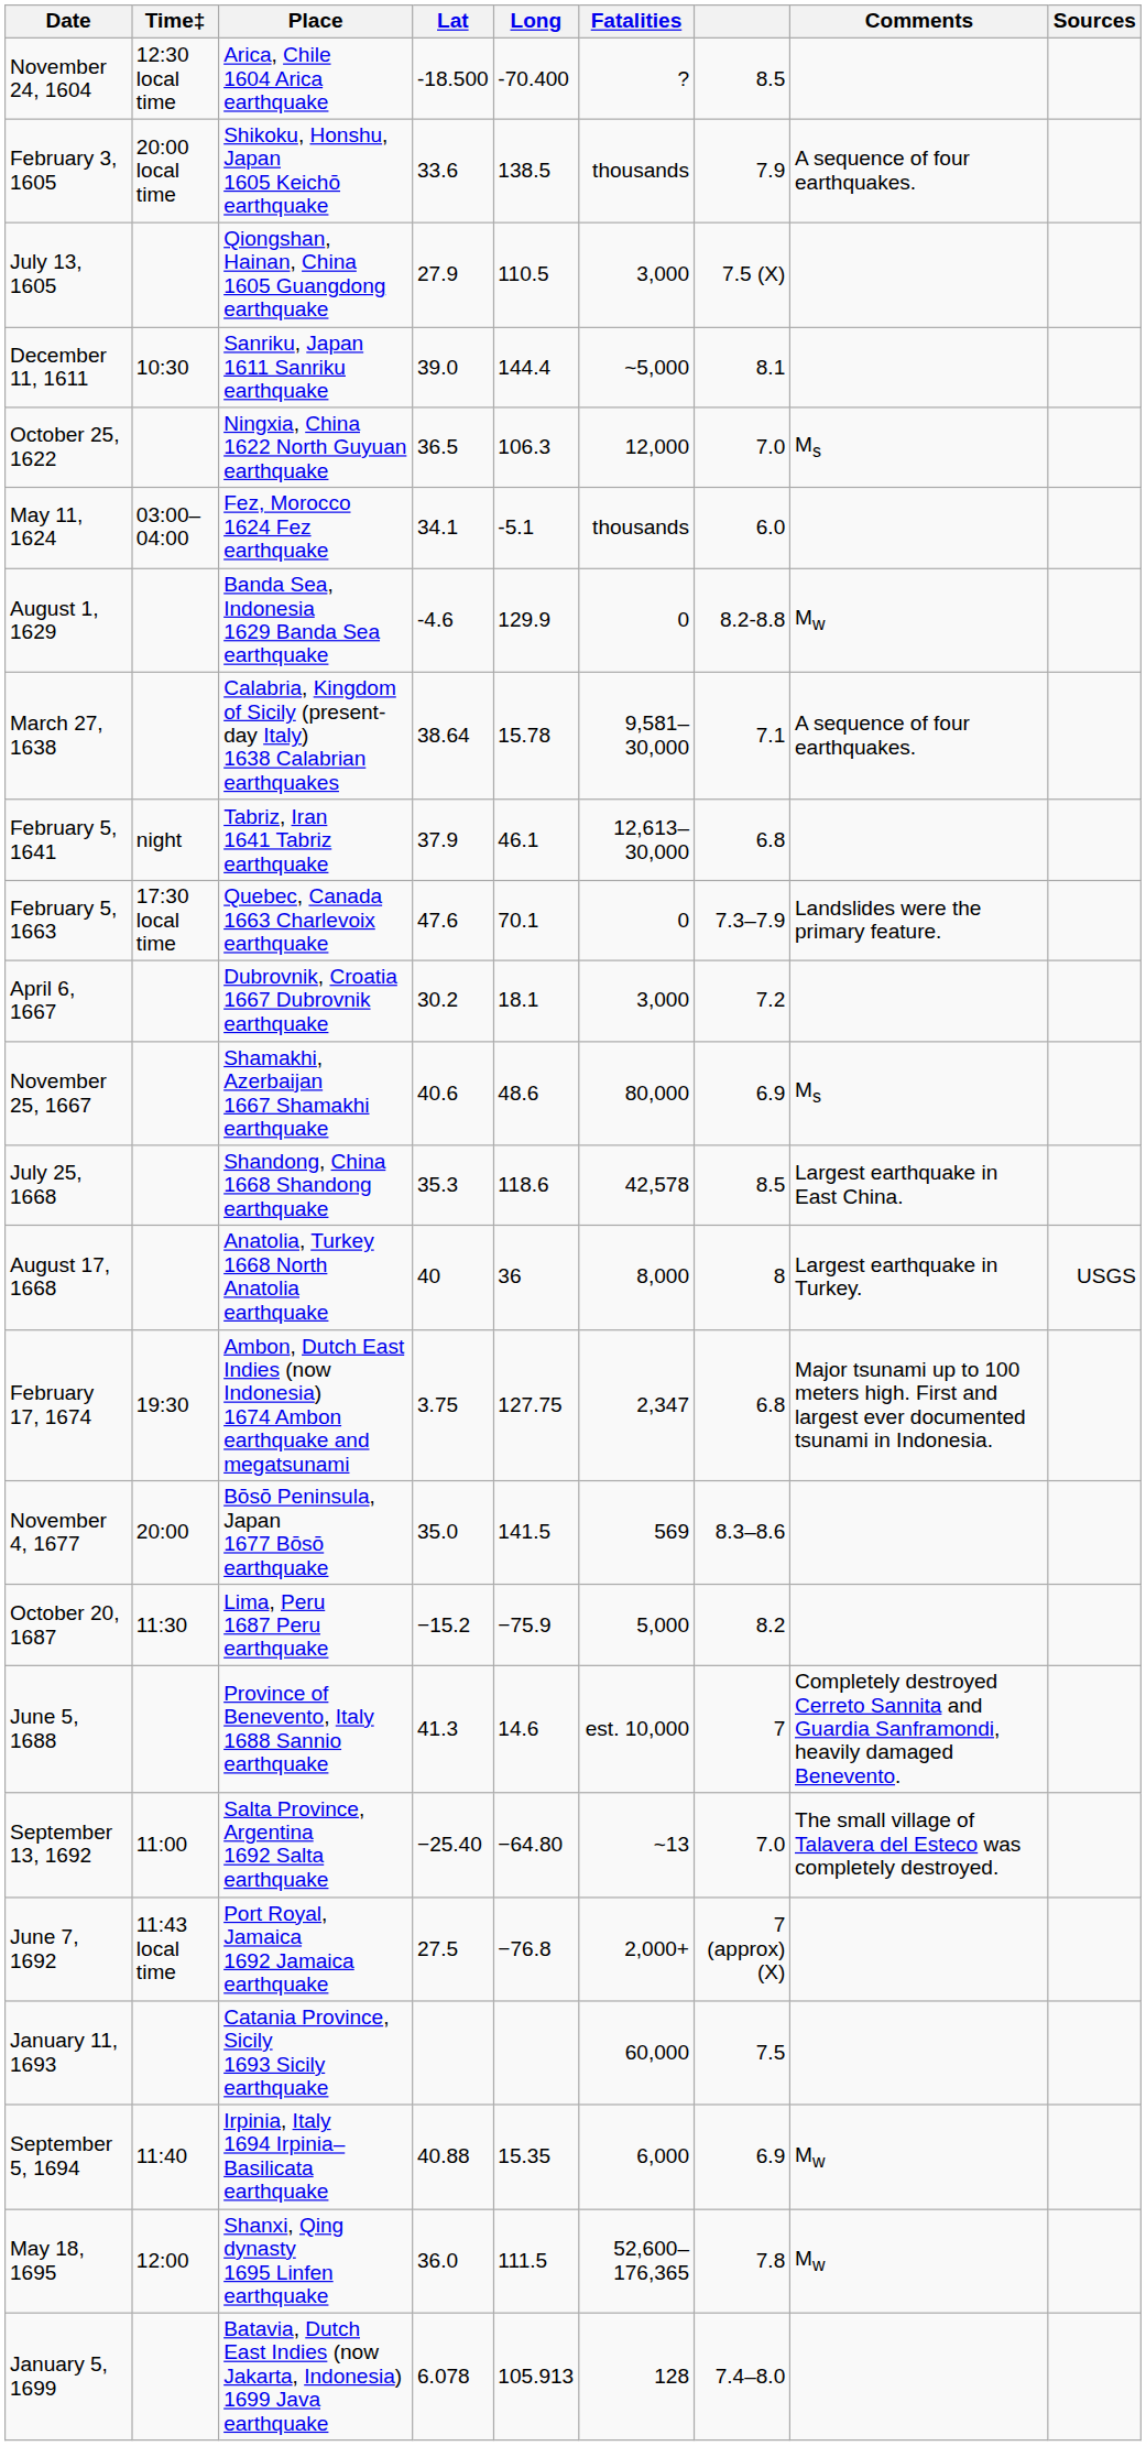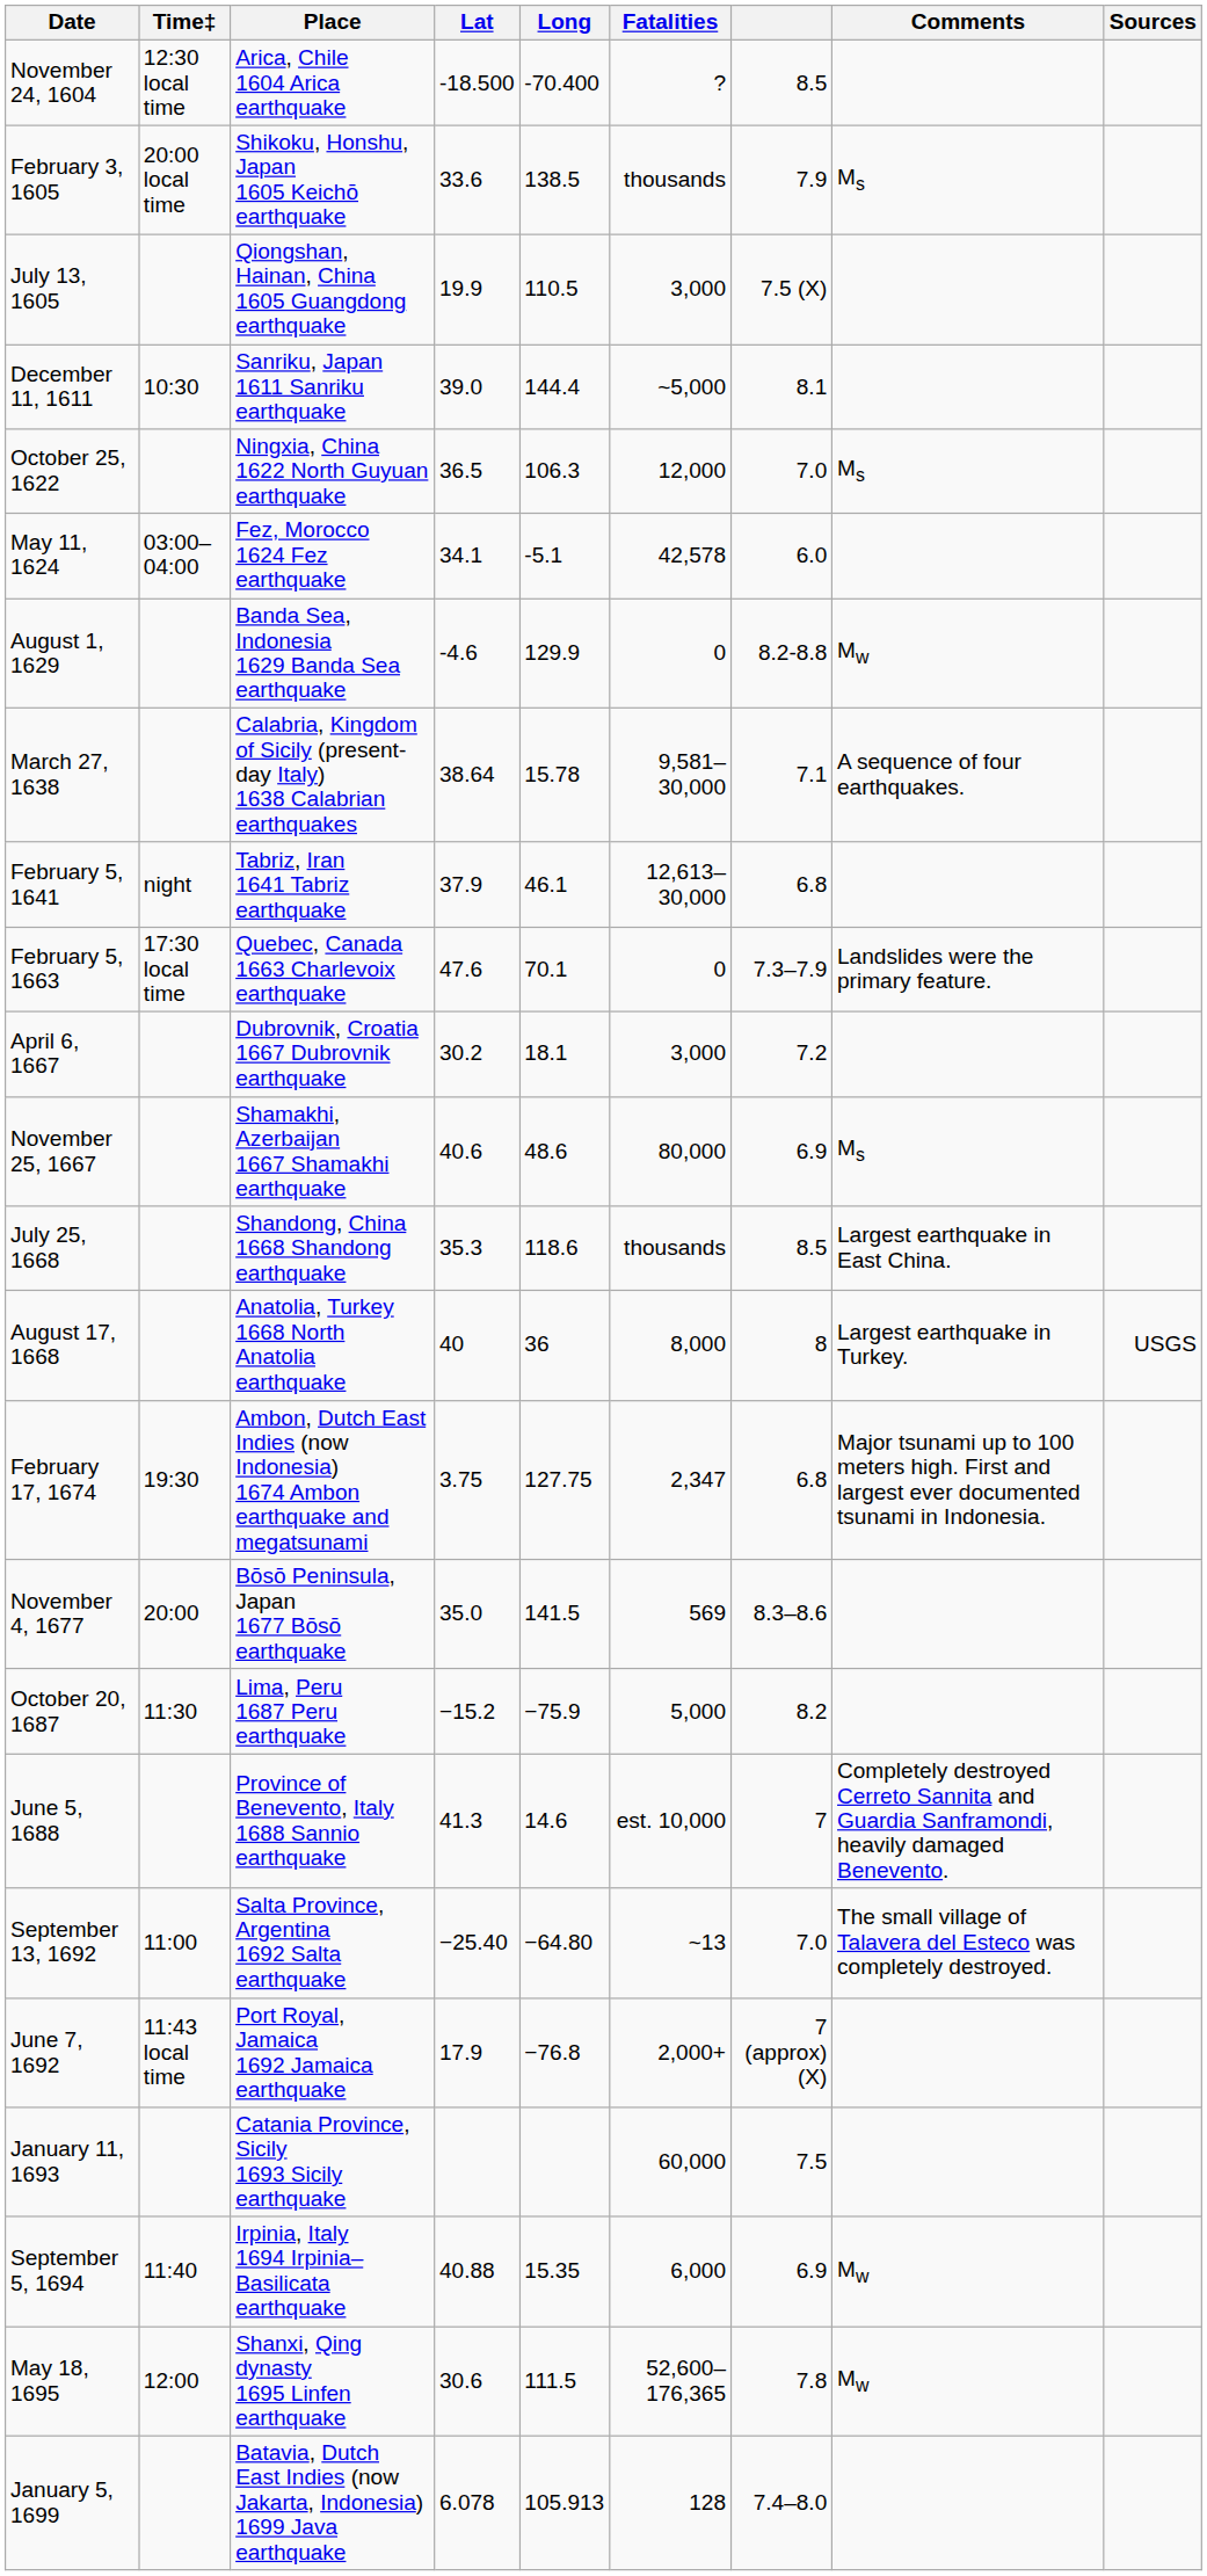 <table class="wikitable sortable">
 <tr>
 <th>Date</th>
 <th>Time‡</th>
 <th>Place</th>
 <th><a href='#'>Lat</a></th>
 <th><a href='#'>Long</a></th>
 <th><a href='#'>Fatalities</a></th>
 <th></th>
 <th>Comments</th>
 <th>Sources<br></th>
 </tr>
 <tr>
 <td>November 24, 1604</td>
 <td>12:30 local time</td>
 <td><a href='#'>Arica</a>, <a href='#'>Chile</a><br><a href='#'>1604 Arica earthquake</a></td>
 <td>-18.500</td>
 <td>-70.400</td>
 <td align="right">?</td>
 <td align="right">8.5</td>
 <td></td>
 <td align="right"></td>
 </tr>
 <tr>
 <td>February 3, 1605</td>
 <td>20:00 local time</td>
 <td><a href='#'>Shikoku</a>, <a href='#'>Honshu</a>, <a href='#'>Japan</a><br><a href='#'>1605 Keichō earthquake</a></td>
 <td>33.6</td>
 <td>138.5</td>
 <td align="right">thousands</td>
 <td align="right">7.9</td>
-<td>A sequence of four earthquakes.</td>
+<td>M<sub>s</sub></td>
 <td align="right"></td>
 </tr>
 <tr>
 <td>July 13, 1605</td>
 <td></td>
 <td><a href='#'>Qiongshan</a>, <a href='#'>Hainan</a>, <a href='#'>China</a><br><a href='#'>1605 Guangdong earthquake</a></td>
-<td>27.9</td>
+<td>19.9</td>
 <td>110.5</td>
 <td align="right">3,000</td>
 <td align="right">7.5 (X)</td>
 <td></td>
 <td align="right"></td>
 </tr>
 <tr>
 <td>December 11, 1611</td>
 <td>10:30</td>
 <td><a href='#'>Sanriku</a>, <a href='#'>Japan</a><br><a href='#'>1611 Sanriku earthquake</a></td>
 <td>39.0</td>
 <td>144.4</td>
 <td align="right">~5,000</td>
 <td align="right">8.1</td>
 <td></td>
 <td align="right"></td>
 </tr>
 <tr>
 <td>October 25, 1622</td>
 <td></td>
 <td><a href='#'>Ningxia</a>, <a href='#'>China</a><br><a href='#'>1622 North Guyuan earthquake</a></td>
 <td>36.5</td>
 <td>106.3</td>
 <td align="right">12,000</td>
 <td align="right">7.0</td>
 <td>M<sub>s</sub></td>
 <td align="right"></td>
 </tr>
 <tr>
 <td>May 11, 1624</td>
 <td>03:00–04:00</td>
 <td><a href='#'>Fez, Morocco</a><br><a href='#'>1624 Fez earthquake</a></td>
 <td>34.1</td>
 <td>-5.1</td>
-<td align="right">thousands</td>
+<td align="right">42,578</td>
 <td align="right">6.0</td>
 <td></td>
 <td align="right"></td>
 </tr>
 <tr>
 <td>August 1, 1629</td>
 <td></td>
 <td><a href='#'>Banda Sea</a>, <a href='#'>Indonesia</a><br><a href='#'>1629 Banda Sea earthquake</a></td>
 <td>-4.6</td>
 <td>129.9</td>
 <td align="right">0</td>
 <td align="right">8.2-8.8</td>
 <td>M<sub>w</sub></td>
 <td align="right"></td>
 </tr>
 <tr>
 <td>March 27, 1638</td>
 <td></td>
 <td><a href='#'>Calabria</a>, <a href='#'>Kingdom of Sicily</a> (present-day <a href='#'>Italy</a>)<br><a href='#'>1638 Calabrian earthquakes</a></td>
 <td>38.64</td>
 <td>15.78</td>
 <td align="right">9,581–30,000</td>
 <td align="right">7.1</td>
 <td>A sequence of four earthquakes.</td>
 <td align="right"></td>
 </tr>
 <tr>
 <td>February 5, 1641</td>
 <td>night</td>
 <td><a href='#'>Tabriz</a>, <a href='#'>Iran</a><br><a href='#'>1641 Tabriz earthquake</a></td>
 <td>37.9</td>
 <td>46.1</td>
 <td align="right">12,613–30,000</td>
 <td align="right">6.8</td>
 <td></td>
 <td align="right"></td>
 </tr>
 <tr>
 <td>February 5, 1663</td>
 <td>17:30 local time</td>
 <td><a href='#'>Quebec</a>, <a href='#'>Canada</a> <br> <a href='#'>1663 Charlevoix earthquake</a></td>
 <td>47.6</td>
 <td>70.1</td>
 <td align="right">0</td>
 <td align="right">7.3–7.9</td>
 <td>Landslides were the primary feature.</td>
 <td align="right"></td>
 </tr>
 <tr>
 <td>April 6, 1667</td>
 <td></td>
 <td><a href='#'>Dubrovnik</a>, <a href='#'>Croatia</a><br><a href='#'>1667 Dubrovnik earthquake</a></td>
 <td>30.2</td>
 <td>18.1</td>
 <td align="right">3,000</td>
 <td align="right">7.2</td>
 <td></td>
 <td align="right"></td>
 </tr>
 <tr>
 <td>November 25, 1667</td>
 <td></td>
 <td><a href='#'>Shamakhi</a>, <a href='#'>Azerbaijan</a><br><a href='#'>1667 Shamakhi earthquake</a></td>
 <td>40.6</td>
 <td>48.6</td>
 <td align="right">80,000</td>
 <td align="right">6.9</td>
 <td>M<sub>s</sub></td>
 <td align="right"></td>
 </tr>
 <tr>
 <td>July 25, 1668</td>
 <td></td>
 <td><a href='#'>Shandong</a>, <a href='#'>China</a><br><a href='#'>1668 Shandong earthquake</a></td>
 <td>35.3</td>
 <td>118.6</td>
-<td align="right">42,578</td>
+<td align="right">thousands</td>
 <td align="right">8.5</td>
 <td>Largest earthquake in East China.</td>
 <td align="right"></td>
 </tr>
 <tr>
 <td>August 17, 1668</td>
 <td></td>
 <td><a href='#'>Anatolia</a>, <a href='#'>Turkey</a><br><a href='#'>1668 North Anatolia earthquake</a></td>
 <td>40</td>
 <td>36</td>
 <td align="right">8,000</td>
 <td align="right">8</td>
 <td>Largest earthquake in Turkey.</td>
 <td align="right">USGS</td>
 </tr>
 <tr>
 <td>February 17, 1674</td>
 <td>19:30</td>
 <td><a href='#'>Ambon</a>, <a href='#'>Dutch East Indies</a> (now <a href='#'>Indonesia</a>)<br><a href='#'>1674 Ambon earthquake and megatsunami</a></td>
 <td>3.75</td>
 <td>127.75</td>
 <td align="right">2,347</td>
 <td align="right">6.8</td>
 <td>Major tsunami up to 100 meters high. First and largest ever documented tsunami in Indonesia.</td>
 <td align="right"></td>
 </tr>
 <tr>
 <td>November 4, 1677</td>
 <td>20:00</td>
 <td><a href='#'>Bōsō Peninsula</a>, Japan<br><a href='#'>1677 Bōsō earthquake</a></td>
 <td>35.0</td>
 <td>141.5</td>
 <td align="right">569</td>
 <td align="right">8.3–8.6</td>
 <td></td>
 <td align="right"></td>
 </tr>
 <tr>
 <td>October 20, 1687</td>
 <td>11:30</td>
 <td><a href='#'>Lima</a>, <a href='#'>Peru</a><br><a href='#'>1687 Peru earthquake</a></td>
 <td>−15.2</td>
 <td>−75.9</td>
 <td align="right">5,000</td>
 <td align="right">8.2</td>
 <td></td>
 <td align="right"></td>
 </tr>
 <tr>
 <td>June 5, 1688</td>
 <td></td>
 <td><a href='#'>Province of Benevento</a>, <a href='#'>Italy</a><br><a href='#'>1688 Sannio earthquake</a></td>
 <td>41.3</td>
 <td>14.6</td>
 <td align="right">est. 10,000</td>
 <td align="right">7</td>
 <td>Completely destroyed <a href='#'>Cerreto Sannita</a> and <a href='#'>Guardia Sanframondi</a>, heavily damaged <a href='#'>Benevento</a>.</td>
 <td align="right"></td>
 </tr>
 <tr>
 <td>September 13, 1692</td>
 <td>11:00</td>
 <td><a href='#'>Salta Province</a>, <a href='#'>Argentina</a><br><a href='#'>1692 Salta earthquake</a></td>
 <td>−25.40</td>
 <td>−64.80</td>
 <td align="right">~13</td>
 <td align="right">7.0</td>
 <td>The small village of <a href='#'>Talavera del Esteco</a> was completely destroyed.</td>
 <td align="right"></td>
 </tr>
 <tr>
 <td>June 7, 1692</td>
 <td>11:43 local time</td>
 <td><a href='#'>Port Royal</a>, <a href='#'>Jamaica</a><br><a href='#'>1692 Jamaica earthquake</a></td>
-<td>27.5</td>
+<td>17.9</td>
 <td>−76.8</td>
 <td align="right">2,000+</td>
 <td align="right">7 (approx) (X)</td>
 <td> </td>
 <td align="right"></td>
 </tr>
 <tr>
 <td>January 11, 1693</td>
 <td></td>
 <td><a href='#'>Catania Province</a>, <a href='#'>Sicily</a><br> <a href='#'>1693 Sicily earthquake</a></td>
 <td></td>
 <td></td>
 <td align="right">60,000</td>
 <td align="right">7.5</td>
 <td></td>
 <td align="right"></td>
 </tr>
 <tr>
 <td>September 5, 1694</td>
 <td>11:40</td>
 <td><a href='#'>Irpinia</a>, <a href='#'>Italy</a><br> <a href='#'>1694 Irpinia–Basilicata earthquake</a></td>
 <td>40.88</td>
 <td>15.35</td>
 <td align="right">6,000</td>
 <td align="right">6.9</td>
 <td>M<sub>w</sub></td>
 <td align="right"></td>
 </tr>
 <tr>
 <td>May 18, 1695</td>
 <td>12:00</td>
 <td><a href='#'>Shanxi</a>, <a href='#'>Qing dynasty</a><br> <a href='#'>1695 Linfen earthquake</a></td>
-<td>36.0</td>
+<td>30.6</td>
 <td>111.5</td>
 <td align="right">52,600–176,365</td>
 <td align="right">7.8</td>
 <td>M<sub>w</sub></td>
 <td align="right"></td>
 </tr>
 <tr>
 <td>January 5, 1699</td>
 <td></td>
 <td><a href='#'>Batavia</a>, <a href='#'>Dutch East Indies</a> (now <a href='#'>Jakarta</a>, <a href='#'>Indonesia</a>)<br> <a href='#'>1699 Java earthquake</a></td>
 <td>6.078</td>
 <td>105.913</td>
 <td align="right">128</td>
 <td align="right">7.4–8.0</td>
 <td></td>
 <td align="right"></td>
 </tr>
 </table>
